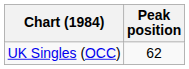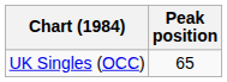 <table class="wikitable sortable">
 <tr>
 <th align="left">Chart (1984)</th>
 <th style="text-align:center;">Peak<br>position</th>
 </tr>
 <tr>
 <td><a href='#'>UK Singles</a> (<a href='#'>OCC</a>)</td>
-<td style="text-align:center;">62</td>
+<td style="text-align:center;">65</td>
 </tr>
 </table>
